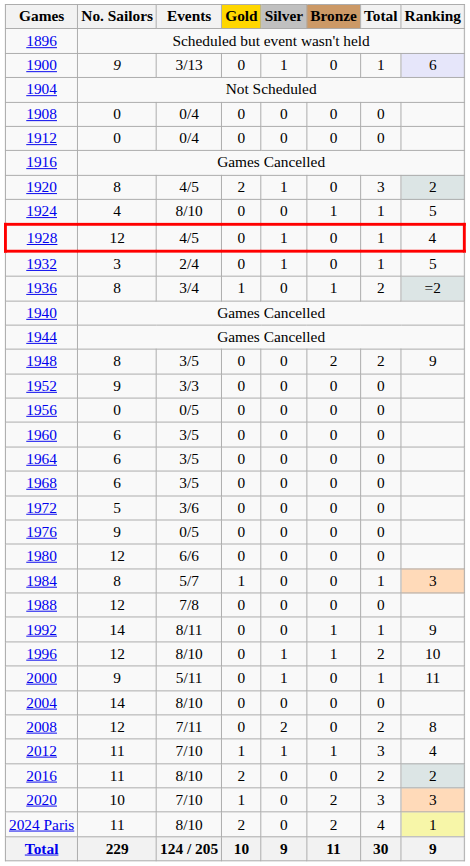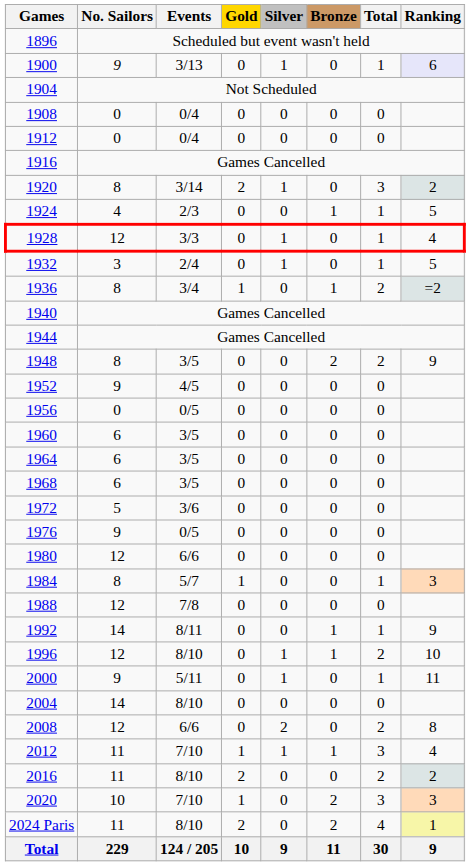 <table class="wikitable sortable" style="text-align:center">
 <tr>
 <th>Games</th>
 <th>No. Sailors</th>
 <th>Events</th>
 <th style="background-color:gold;">Gold</th>
 <th style="background-color:silver;">Silver</th>
 <th style="background-color:#c96;">Bronze</th>
 <th>Total</th>
 <th>Ranking</th>
 </tr>
 <tr>
 <td><a href='#'>1896</a></td>
 <td colspan=7>Scheduled but event wasn't held</td>
 </tr>
 <tr>
 <td><a href='#'>1900</a></td>
 <td><em>9</em></td>
 <td>3/13</td>
 <td>0</td>
 <td>1</td>
 <td>0</td>
 <td>1</td>
 <td style="background: lavender;">6</td>
 </tr>
 <tr>
 <td><a href='#'>1904</a></td>
 <td colspan=7>Not Scheduled</td>
 </tr>
 <tr>
 <td><a href='#'>1908</a></td>
 <td>0</td>
 <td>0/4</td>
 <td>0</td>
 <td>0</td>
 <td>0</td>
 <td>0</td>
 <td></td>
 </tr>
 <tr>
 <td><a href='#'>1912</a></td>
 <td>0</td>
 <td>0/4</td>
 <td>0</td>
 <td>0</td>
 <td>0</td>
 <td>0</td>
 <td></td>
 </tr>
 <tr>
 <td><a href='#'>1916</a></td>
 <td colspan=7>Games Cancelled</td>
 </tr>
 <tr>
 <td><a href='#'>1920</a></td>
 <td>8</td>
-<td>4/5</td>
+<td>3/14</td>
 <td>2</td>
 <td>1</td>
 <td>0</td>
 <td>3</td>
 <td bgcolor=dce5e5>2</td>
 </tr>
 <tr>
 <td><a href='#'>1924</a></td>
 <td>4</td>
-<td>8/10</td>
+<td>2/3</td>
 <td>0</td>
 <td>0</td>
 <td>1</td>
 <td>1</td>
 <td>5</td>
 </tr>
 <tr align=center style="border: 3px solid red">
 <td><a href='#'>1928</a></td>
 <td>12</td>
-<td>4/5</td>
+<td>3/3</td>
 <td>0</td>
 <td>1</td>
 <td>0</td>
 <td>1</td>
 <td>4</td>
 </tr>
 <tr>
 <td><a href='#'>1932</a></td>
 <td>3</td>
 <td>2/4</td>
 <td>0</td>
 <td>1</td>
 <td>0</td>
 <td>1</td>
 <td>5</td>
 </tr>
 <tr>
 <td><a href='#'>1936</a></td>
 <td>8</td>
 <td>3/4</td>
 <td>1</td>
 <td>0</td>
 <td>1</td>
 <td>2</td>
 <td bgcolor=dce5e5>=2</td>
 </tr>
 <tr>
 <td><a href='#'>1940</a></td>
 <td colspan=7>Games Cancelled</td>
 </tr>
 <tr>
 <td><a href='#'>1944</a></td>
 <td colspan=7>Games Cancelled</td>
 </tr>
 <tr>
 <td><a href='#'>1948</a></td>
 <td>8</td>
 <td>3/5</td>
 <td>0</td>
 <td>0</td>
 <td>2</td>
 <td>2</td>
 <td>9</td>
 </tr>
 <tr>
 <td><a href='#'>1952</a></td>
 <td>9</td>
-<td>3/3</td>
+<td>4/5</td>
 <td>0</td>
 <td>0</td>
 <td>0</td>
 <td>0</td>
 <td></td>
 </tr>
 <tr>
 <td><a href='#'>1956</a></td>
 <td>0</td>
 <td>0/5</td>
 <td>0</td>
 <td>0</td>
 <td>0</td>
 <td>0</td>
 <td></td>
 </tr>
 <tr>
 <td><a href='#'>1960</a></td>
 <td>6</td>
 <td>3/5</td>
 <td>0</td>
 <td>0</td>
 <td>0</td>
 <td>0</td>
 <td></td>
 </tr>
 <tr>
 <td><a href='#'>1964</a></td>
 <td>6</td>
 <td>3/5</td>
 <td>0</td>
 <td>0</td>
 <td>0</td>
 <td>0</td>
 <td></td>
 </tr>
 <tr>
 <td><a href='#'>1968</a></td>
 <td>6</td>
 <td>3/5</td>
 <td>0</td>
 <td>0</td>
 <td>0</td>
 <td>0</td>
 <td></td>
 </tr>
 <tr>
 <td><a href='#'>1972</a></td>
 <td>5</td>
 <td>3/6</td>
 <td>0</td>
 <td>0</td>
 <td>0</td>
 <td>0</td>
 <td></td>
 </tr>
 <tr>
 <td><a href='#'>1976</a></td>
 <td>9</td>
 <td>0/5</td>
 <td>0</td>
 <td>0</td>
 <td>0</td>
 <td>0</td>
 <td></td>
 </tr>
 <tr>
 <td><a href='#'>1980</a></td>
 <td>12</td>
 <td>6/6</td>
 <td>0</td>
 <td>0</td>
 <td>0</td>
 <td>0</td>
 <td></td>
 </tr>
 <tr>
 <td><a href='#'>1984</a></td>
 <td>8</td>
 <td>5/7</td>
 <td>1</td>
 <td>0</td>
 <td>0</td>
 <td>1</td>
 <td bgcolor=ffdab9>3</td>
 </tr>
 <tr>
 <td><a href='#'>1988</a></td>
 <td>12</td>
 <td>7/8</td>
 <td>0</td>
 <td>0</td>
 <td>0</td>
 <td>0</td>
 <td></td>
 </tr>
 <tr>
 <td><a href='#'>1992</a></td>
 <td>14</td>
 <td>8/11</td>
 <td>0</td>
 <td>0</td>
 <td>1</td>
 <td>1</td>
 <td>9</td>
 </tr>
 <tr>
 <td><a href='#'>1996</a></td>
 <td>12</td>
 <td>8/10</td>
 <td>0</td>
 <td>1</td>
 <td>1</td>
 <td>2</td>
 <td>10</td>
 </tr>
 <tr>
 <td><a href='#'>2000</a></td>
 <td>9</td>
 <td>5/11</td>
 <td>0</td>
 <td>1</td>
 <td>0</td>
 <td>1</td>
 <td>11</td>
 </tr>
 <tr>
 <td><a href='#'>2004</a></td>
 <td>14</td>
 <td>8/10</td>
 <td>0</td>
 <td>0</td>
 <td>0</td>
 <td>0</td>
 <td></td>
 </tr>
 <tr>
 <td><a href='#'>2008</a></td>
 <td>12</td>
-<td>7/11</td>
+<td>6/6</td>
 <td>0</td>
 <td>2</td>
 <td>0</td>
 <td>2</td>
 <td>8</td>
 </tr>
 <tr>
 <td><a href='#'>2012</a></td>
 <td>11</td>
 <td>7/10</td>
 <td>1</td>
 <td>1</td>
 <td>1</td>
 <td>3</td>
 <td>4</td>
 </tr>
 <tr>
 <td><a href='#'>2016</a></td>
 <td>11</td>
 <td>8/10</td>
 <td>2</td>
 <td>0</td>
 <td>0</td>
 <td>2</td>
 <td bgcolor=dce5e5>2</td>
 </tr>
 <tr>
 <td><a href='#'>2020</a></td>
 <td>10</td>
 <td>7/10</td>
 <td>1</td>
 <td>0</td>
 <td>2</td>
 <td>3</td>
 <td bgcolor=ffdab9>3</td>
 </tr>
 <tr>
 <td><a href='#'>2024 Paris</a></td>
 <td>11</td>
 <td>8/10</td>
 <td>2</td>
 <td>0</td>
 <td>2</td>
 <td>4</td>
 <td bgcolor=F7F6A8>1</td>
 </tr>
 <tr>
 <th><a href='#'>Total</a></th>
 <th>229</th>
 <th>124 / 205</th>
 <th>10</th>
 <th>9</th>
 <th>11</th>
 <th>30</th>
 <th>9</th>
 </tr>
 </table>
